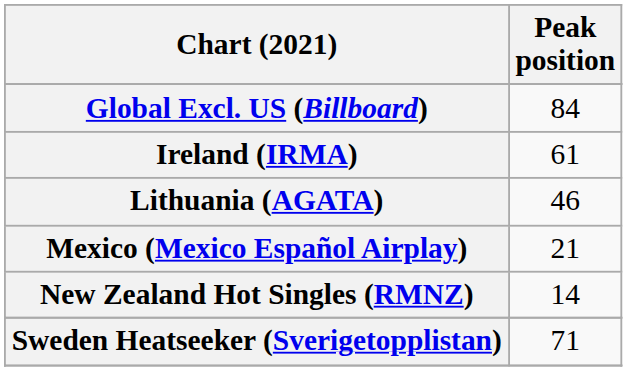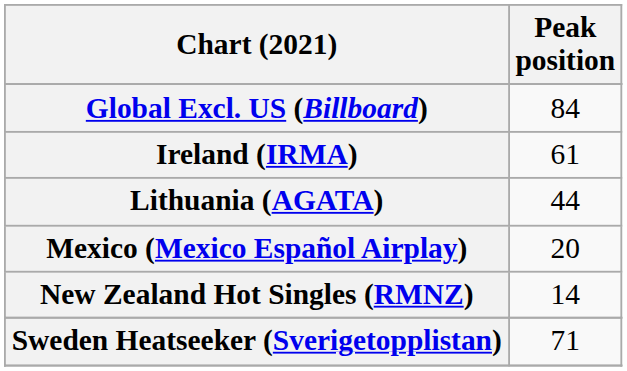 <table class="wikitable sortable plainrowheaders" style="text-align:center">
 <tr>
 <th scope="col">Chart (2021)</th>
 <th scope="col">Peak<br>position</th>
 </tr>
 <tr>
 </tr>
 <tr>
 </tr>
 <tr>
 </tr>
 <tr>
 </tr>
 <tr>
 </tr>
 <tr>
 <th scope="row"><a href='#'>Global Excl. US</a> (<em><a href='#'>Billboard</a></em>)</th>
 <td>84</td>
 </tr>
 <tr>
 <th scope="row">Ireland (<a href='#'>IRMA</a>)</th>
 <td>61</td>
 </tr>
 <tr>
 <th scope="row">Lithuania (<a href='#'>AGATA</a>)</th>
-<td>46</td>
+<td>44</td>
 </tr>
 <tr>
 <th scope="row">Mexico (<a href='#'>Mexico Español Airplay</a>)</th>
-<td>21</td>
+<td>20</td>
 </tr>
 <tr>
 <th scope="row">New Zealand Hot Singles (<a href='#'>RMNZ</a>)</th>
 <td>14</td>
 </tr>
 <tr>
 </tr>
 <tr>
 <th scope="row">Sweden Heatseeker (<a href='#'>Sverigetopplistan</a>)</th>
 <td>71</td>
 </tr>
 <tr>
 </tr>
 <tr>
 </tr>
 <tr>
 </tr>
 <tr>
 </tr>
 <tr>
 </tr>
 <tr>
 </tr>
 </table>
